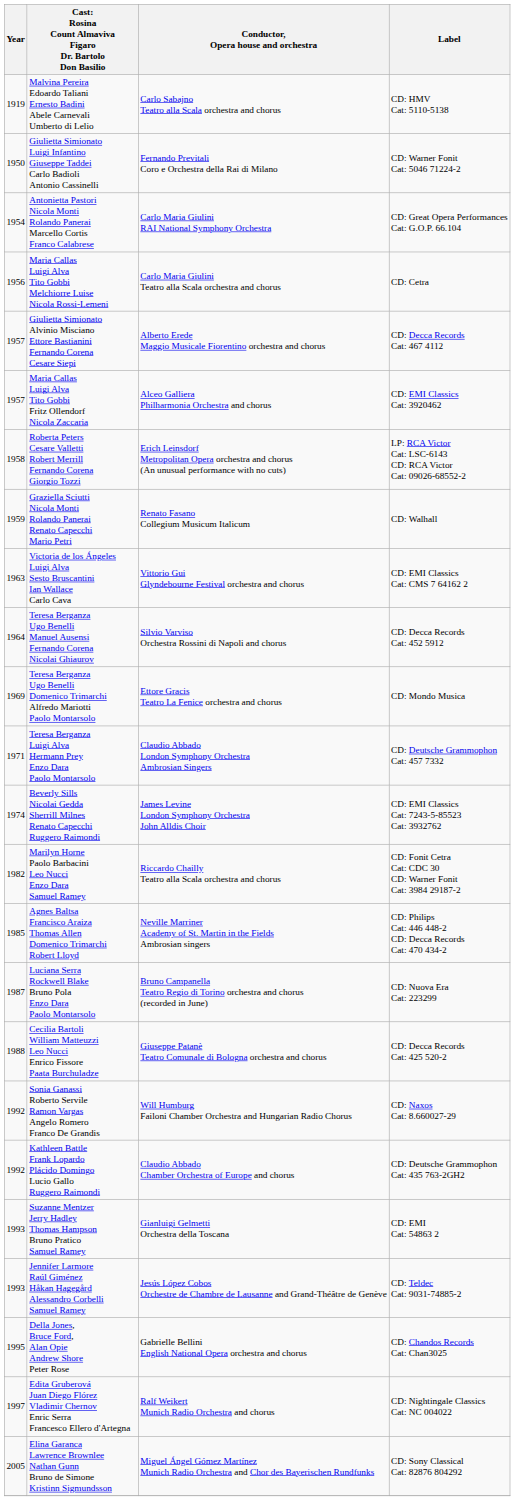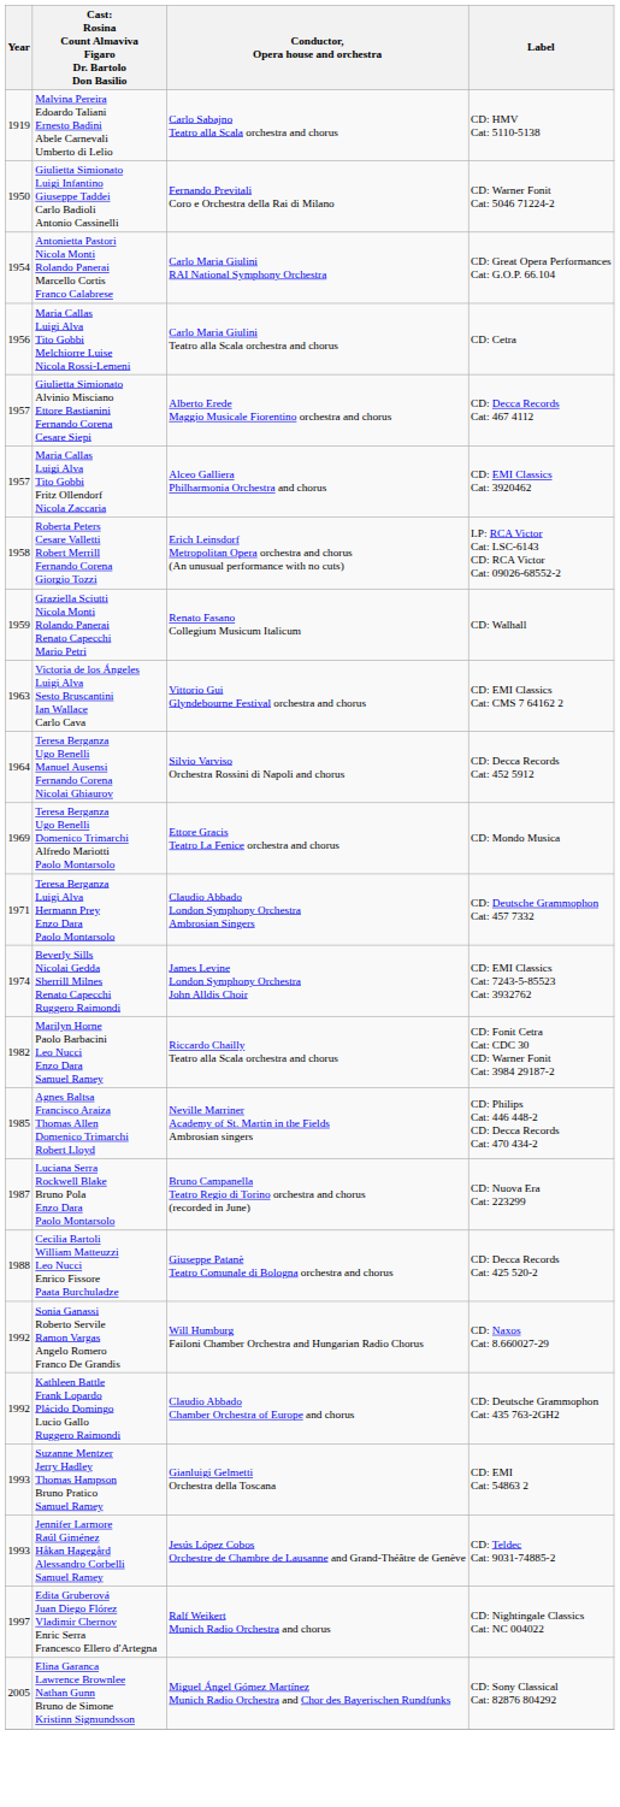 <table class="wikitable" style="font-size:95%;">
 <tr>
 <th>Year</th>
 <th width="175">Cast:<br>Rosina<br>Count Almaviva<br>Figaro<br>Dr. Bartolo<br>Don Basilio</th>
 <th>Conductor,<br>Opera house and orchestra</th>
 <th>Label</th>
 </tr>
 <tr>
 <td>1919</td>
 <td><a href='#'>Malvina Pereira</a><br>Edoardo Taliani<br><a href='#'>Ernesto Badini</a><br>Abele Carnevali<br>Umberto di Lelio</td>
 <td><a href='#'>Carlo Sabajno</a><br><a href='#'>Teatro alla Scala</a> orchestra and chorus</td>
 <td>CD: HMV<br>Cat: 5110-5138</td>
 </tr>
 <tr>
 <td>1950</td>
 <td><a href='#'>Giulietta Simionato</a><br><a href='#'>Luigi Infantino</a><br><a href='#'>Giuseppe Taddei</a><br>Carlo Badioli<br>Antonio Cassinelli</td>
 <td><a href='#'>Fernando Previtali</a><br>Coro e Orchestra della Rai di Milano</td>
 <td>CD: Warner Fonit<br>Cat: 5046 71224-2</td>
 </tr>
 <tr>
 <td>1954</td>
 <td><a href='#'>Antonietta Pastori</a><br><a href='#'>Nicola Monti</a><br><a href='#'>Rolando Panerai</a><br>Marcello Cortis<br><a href='#'>Franco Calabrese</a></td>
 <td><a href='#'>Carlo Maria Giulini</a><br><a href='#'>RAI National Symphony Orchestra</a></td>
 <td>CD: Great Opera Performances<br>Cat: G.O.P. 66.104</td>
 </tr>
 <tr>
 <td>1956</td>
 <td><a href='#'>Maria Callas</a><br><a href='#'>Luigi Alva</a><br><a href='#'>Tito Gobbi</a><br><a href='#'>Melchiorre Luise</a><br><a href='#'>Nicola Rossi-Lemeni</a></td>
 <td><a href='#'>Carlo Maria Giulini</a><br>Teatro alla Scala orchestra and chorus</td>
 <td>CD: Cetra</td>
 </tr>
 <tr>
 <td>1957</td>
 <td><a href='#'>Giulietta Simionato</a><br>Alvinio Misciano<br><a href='#'>Ettore Bastianini</a><br><a href='#'>Fernando Corena</a><br><a href='#'>Cesare Siepi</a></td>
 <td><a href='#'>Alberto Erede</a><br><a href='#'>Maggio Musicale Fiorentino</a> orchestra and chorus</td>
 <td>CD: <a href='#'>Decca Records</a><br>Cat: 467 4112</td>
 </tr>
 <tr>
 <td>1957</td>
 <td><a href='#'>Maria Callas</a><br><a href='#'>Luigi Alva</a><br><a href='#'>Tito Gobbi</a><br>Fritz Ollendorf<br><a href='#'>Nicola Zaccaria</a></td>
 <td><a href='#'>Alceo Galliera</a><br><a href='#'>Philharmonia Orchestra</a> and chorus</td>
 <td>CD: <a href='#'>EMI Classics</a><br>Cat: 3920462</td>
 </tr>
 <tr>
 <td>1958</td>
 <td><a href='#'>Roberta Peters</a><br><a href='#'>Cesare Valletti</a><br><a href='#'>Robert Merrill</a><br><a href='#'>Fernando Corena</a><br><a href='#'>Giorgio Tozzi</a></td>
 <td><a href='#'>Erich Leinsdorf</a><br><a href='#'>Metropolitan Opera</a> orchestra and chorus<br>(An unusual performance with no cuts)</td>
 <td>LP: <a href='#'>RCA Victor</a><br>Cat: LSC-6143<br> CD: RCA Victor<br>Cat: 09026-68552-2</td>
 </tr>
 <tr>
 <td>1959</td>
 <td><a href='#'>Graziella Sciutti</a><br><a href='#'>Nicola Monti</a><br><a href='#'>Rolando Panerai</a><br><a href='#'>Renato Capecchi</a><br><a href='#'>Mario Petri</a></td>
 <td><a href='#'>Renato Fasano</a><br>Collegium Musicum Italicum</td>
 <td>CD: Walhall</td>
 </tr>
 <tr>
 <td>1963</td>
 <td><a href='#'>Victoria de los Ángeles</a><br><a href='#'>Luigi Alva</a><br><a href='#'>Sesto Bruscantini</a><br><a href='#'>Ian Wallace</a><br>Carlo Cava</td>
 <td><a href='#'>Vittorio Gui</a><br><a href='#'>Glyndebourne Festival</a> orchestra and chorus</td>
 <td>CD: EMI Classics<br>Cat: CMS 7 64162 2</td>
 </tr>
 <tr>
 <td>1964</td>
 <td><a href='#'>Teresa Berganza</a><br><a href='#'>Ugo Benelli</a><br><a href='#'>Manuel Ausensi</a><br><a href='#'>Fernando Corena</a><br><a href='#'>Nicolai Ghiaurov</a></td>
 <td><a href='#'>Silvio Varviso</a><br>Orchestra Rossini di Napoli and chorus</td>
 <td>CD: Decca Records<br>Cat: 452 5912</td>
 </tr>
 <tr>
 <td>1969</td>
 <td><a href='#'>Teresa Berganza</a><br><a href='#'>Ugo Benelli</a><br><a href='#'>Domenico Trimarchi</a><br>Alfredo Mariotti<br><a href='#'>Paolo Montarsolo</a></td>
 <td><a href='#'>Ettore Gracis</a><br><a href='#'>Teatro La Fenice</a> orchestra and chorus</td>
 <td>CD: Mondo Musica</td>
 </tr>
 <tr>
 <td>1971</td>
 <td><a href='#'>Teresa Berganza</a><br><a href='#'>Luigi Alva</a><br><a href='#'>Hermann Prey</a><br><a href='#'>Enzo Dara</a><br><a href='#'>Paolo Montarsolo</a></td>
 <td><a href='#'>Claudio Abbado</a><br><a href='#'>London Symphony Orchestra</a><br><a href='#'>Ambrosian Singers</a></td>
 <td>CD: <a href='#'>Deutsche Grammophon</a><br>Cat: 457 7332</td>
 </tr>
 <tr>
 <td>1974</td>
 <td><a href='#'>Beverly Sills</a><br><a href='#'>Nicolai Gedda</a><br><a href='#'>Sherrill Milnes</a><br><a href='#'>Renato Capecchi</a><br><a href='#'>Ruggero Raimondi</a></td>
 <td><a href='#'>James Levine</a><br><a href='#'>London Symphony Orchestra</a><br><a href='#'>John Alldis Choir</a></td>
 <td>CD: EMI Classics<br>Cat: 7243-5-85523<br>Cat: 3932762</td>
 </tr>
 <tr>
 <td>1982</td>
 <td><a href='#'>Marilyn Horne</a><br>Paolo Barbacini<br><a href='#'>Leo Nucci</a><br><a href='#'>Enzo Dara</a><br><a href='#'>Samuel Ramey</a></td>
 <td><a href='#'>Riccardo Chailly</a><br>Teatro alla Scala orchestra and chorus</td>
 <td>CD: Fonit Cetra<br>Cat: CDC 30<br>CD: Warner Fonit<br>Cat: 3984 29187-2</td>
 </tr>
 <tr>
 <td>1985</td>
 <td><a href='#'>Agnes Baltsa</a><br><a href='#'>Francisco Araiza</a><br><a href='#'>Thomas Allen</a><br><a href='#'>Domenico Trimarchi</a><br><a href='#'>Robert Lloyd</a></td>
 <td><a href='#'>Neville Marriner</a><br><a href='#'>Academy of St. Martin in the Fields</a><br>Ambrosian singers</td>
 <td>CD: Philips<br>Cat: 446 448-2<br>CD: Decca Records<br>Cat: 470 434-2</td>
 </tr>
 <tr>
 <td>1987</td>
 <td><a href='#'>Luciana Serra</a><br><a href='#'>Rockwell Blake</a><br>Bruno Pola<br><a href='#'>Enzo Dara</a><br><a href='#'>Paolo Montarsolo</a></td>
 <td><a href='#'>Bruno Campanella</a><br><a href='#'>Teatro Regio di Torino</a> orchestra and chorus<br>(recorded in June)</td>
 <td>CD: Nuova Era<br>Cat: 223299</td>
 </tr>
 <tr>
 <td>1988</td>
 <td><a href='#'>Cecilia Bartoli</a><br><a href='#'>William Matteuzzi</a><br><a href='#'>Leo Nucci</a><br>Enrico Fissore<br><a href='#'>Paata Burchuladze</a></td>
 <td><a href='#'>Giuseppe Patanè</a><br><a href='#'>Teatro Comunale di Bologna</a> orchestra and chorus</td>
 <td>CD: Decca Records<br>Cat: 425 520-2</td>
 </tr>
 <tr>
 <td>1992</td>
 <td><a href='#'>Sonia Ganassi</a><br>Roberto Servile<br><a href='#'>Ramon Vargas</a><br>Angelo Romero<br>Franco De Grandis</td>
 <td><a href='#'>Will Humburg</a><br>Failoni Chamber Orchestra and Hungarian Radio Chorus</td>
 <td>CD: <a href='#'>Naxos</a><br>Cat: 8.660027-29</td>
 </tr>
 <tr>
 <td>1992</td>
 <td><a href='#'>Kathleen Battle</a><br><a href='#'>Frank Lopardo</a><br><a href='#'>Plácido Domingo</a><br>Lucio Gallo<br><a href='#'>Ruggero Raimondi</a></td>
 <td><a href='#'>Claudio Abbado</a><br><a href='#'>Chamber Orchestra of Europe</a> and chorus</td>
 <td>CD: Deutsche Grammophon<br>Cat: 435 763-2GH2</td>
 </tr>
 <tr>
 <td>1993</td>
 <td><a href='#'>Suzanne Mentzer</a><br><a href='#'>Jerry Hadley</a><br><a href='#'>Thomas Hampson</a><br>Bruno Pratico<br><a href='#'>Samuel Ramey</a></td>
 <td><a href='#'>Gianluigi Gelmetti</a><br>Orchestra della Toscana</td>
 <td>CD: EMI<br>Cat: 54863 2</td>
 </tr>
 <tr>
 <td>1993</td>
 <td><a href='#'>Jennifer Larmore</a><br><a href='#'>Raúl Giménez</a><br><a href='#'>Håkan Hagegård</a><br><a href='#'>Alessandro Corbelli</a><br><a href='#'>Samuel Ramey</a></td>
 <td><a href='#'>Jesús López Cobos</a><br><a href='#'>Orchestre de Chambre de Lausanne</a> and Grand-Théâtre de Genève</td>
 <td>CD: <a href='#'>Teldec</a><br>Cat: 9031-74885-2</td>
 </tr>
 <tr>
-<td>1995</td>
-<td><a href='#'>Della Jones</a>, <br><a href='#'>Bruce Ford</a>, <br><a href='#'>Alan Opie</a><br><a href='#'>Andrew Shore</a><br>Peter Rose</td>
-<td>Gabrielle Bellini<br><a href='#'>English National Opera</a> orchestra and chorus</td>
-<td>CD: <a href='#'>Chandos Records</a><br>Cat: Chan3025</td>
-</tr>
-<tr>
 <td>1997</td>
 <td><a href='#'>Edita Gruberová</a><br><a href='#'>Juan Diego Flórez</a><br><a href='#'>Vladimir Chernov</a><br>Enric Serra<br>Francesco Ellero d'Artegna</td>
 <td><a href='#'>Ralf Weikert</a><br><a href='#'>Munich Radio Orchestra</a> and chorus</td>
 <td>CD: Nightingale Classics<br>Cat: NC 004022</td>
 </tr>
 <tr>
 <td>2005</td>
 <td><a href='#'>Elina Garanca</a><br><a href='#'>Lawrence Brownlee</a><br><a href='#'>Nathan Gunn</a><br>Bruno de Simone<br><a href='#'>Kristinn Sigmundsson</a></td>
 <td><a href='#'>Miguel Ángel Gómez Martínez</a><br><a href='#'>Munich Radio Orchestra</a> and <a href='#'>Chor des Bayerischen Rundfunks</a></td>
 <td>CD: Sony Classical<br>Cat: 82876 804292</td>
 </tr>
 <tr>
 </tr>
 </table>
